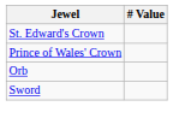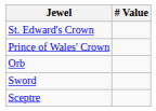 <table class="wikitable" style="margin-left: 1em; margin-right: 0; ">
 <tr>
 <th>Jewel</th>
 <th># Value</th>
 </tr>
 <tr>
 <td><a href='#'>St. Edward's Crown</a></td>
 <td></td>
 </tr>
 <tr>
 <td><a href='#'>Prince of Wales' Crown</a></td>
 <td></td>
 </tr>
 <tr>
 <td><a href='#'>Orb</a></td>
 <td></td>
 </tr>
 <tr>
 <td><a href='#'>Sword</a></td>
 <td></td>
 </tr>
+<tr>
+<td><a href='#'>Sceptre</a></td>
+<td></td>
+</tr>
 </table>
